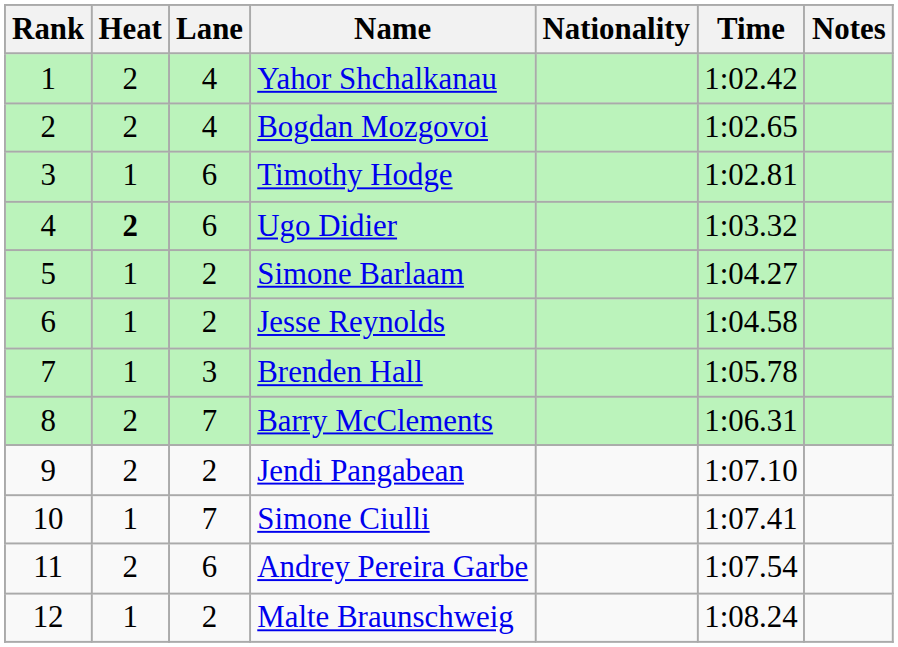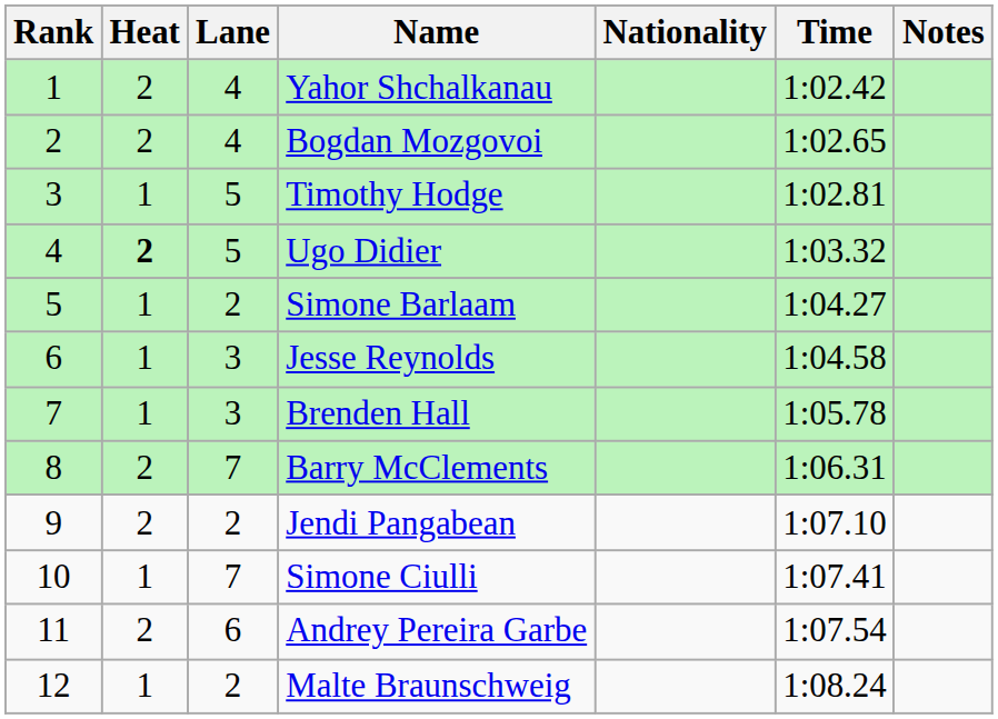 <table class="wikitable sortable" style="text-align:center">
 <tr>
 <th>Rank</th>
 <th>Heat</th>
 <th>Lane</th>
 <th>Name</th>
 <th>Nationality</th>
 <th>Time</th>
 <th>Notes</th>
 </tr>
 <tr bgcolor=bbf3bb>
 <td>1</td>
 <td>2</td>
 <td>4</td>
 <td align=left><a href='#'>Yahor Shchalkanau</a></td>
 <td align=left></td>
 <td>1:02.42</td>
 <td></td>
 </tr>
 <tr bgcolor=bbf3bb>
 <td>2</td>
 <td>2</td>
 <td>4</td>
 <td align=left><a href='#'>Bogdan Mozgovoi</a></td>
 <td align=left></td>
 <td>1:02.65</td>
 <td></td>
 </tr>
 <tr bgcolor=bbf3bb>
 <td>3</td>
 <td>1</td>
-<td>6</td>
+<td>5</td>
 <td align=left><a href='#'>Timothy Hodge</a></td>
 <td align=left></td>
 <td>1:02.81</td>
 <td></td>
 </tr>
 <tr bgcolor=bbf3bb>
 <td>4</td>
 <td><strong>2</strong></td>
-<td>6</td>
+<td>5</td>
 <td align=left><a href='#'>Ugo Didier</a></td>
 <td align=left></td>
 <td>1:03.32</td>
 <td></td>
 </tr>
 <tr bgcolor=bbf3bb>
 <td>5</td>
 <td>1</td>
 <td>2</td>
 <td align=left><a href='#'>Simone Barlaam</a></td>
 <td align=left></td>
 <td>1:04.27</td>
 <td></td>
 </tr>
 <tr bgcolor=bbf3bb>
 <td>6</td>
 <td>1</td>
-<td>2</td>
+<td>3</td>
 <td align=left><a href='#'>Jesse Reynolds</a></td>
 <td align=left></td>
 <td>1:04.58</td>
 <td></td>
 </tr>
 <tr bgcolor=bbf3bb>
 <td>7</td>
 <td>1</td>
 <td>3</td>
 <td align=left><a href='#'>Brenden Hall</a></td>
 <td align=left></td>
 <td>1:05.78</td>
 <td></td>
 </tr>
 <tr bgcolor=bbf3bb>
 <td>8</td>
 <td>2</td>
 <td>7</td>
 <td align=left><a href='#'>Barry McClements</a></td>
 <td align=left></td>
 <td>1:06.31</td>
 <td></td>
 </tr>
 <tr>
 <td>9</td>
 <td>2</td>
 <td>2</td>
 <td align=left><a href='#'>Jendi Pangabean</a></td>
 <td align=left></td>
 <td>1:07.10</td>
 <td></td>
 </tr>
 <tr>
 <td>10</td>
 <td>1</td>
 <td>7</td>
 <td align=left><a href='#'>Simone Ciulli</a></td>
 <td align=left></td>
 <td>1:07.41</td>
 <td></td>
 </tr>
 <tr>
 <td>11</td>
 <td>2</td>
 <td>6</td>
 <td align=left><a href='#'>Andrey Pereira Garbe</a></td>
 <td align=left></td>
 <td>1:07.54</td>
 <td></td>
 </tr>
 <tr>
 <td>12</td>
 <td>1</td>
 <td>2</td>
 <td align=left><a href='#'>Malte Braunschweig</a></td>
 <td align=left></td>
 <td>1:08.24</td>
 <td></td>
 </tr>
 </table>
